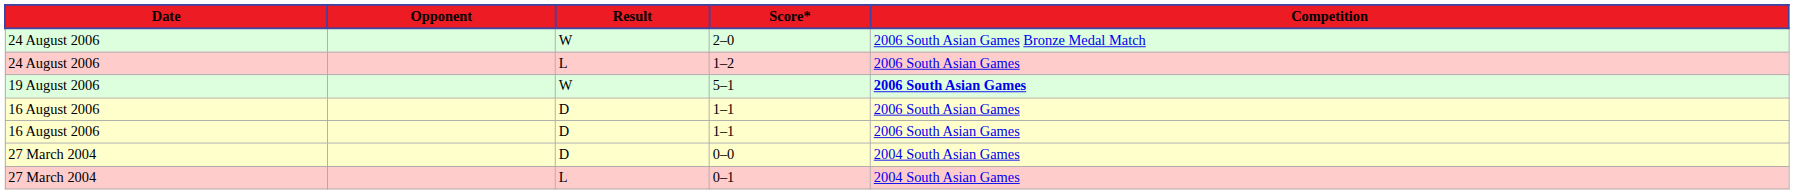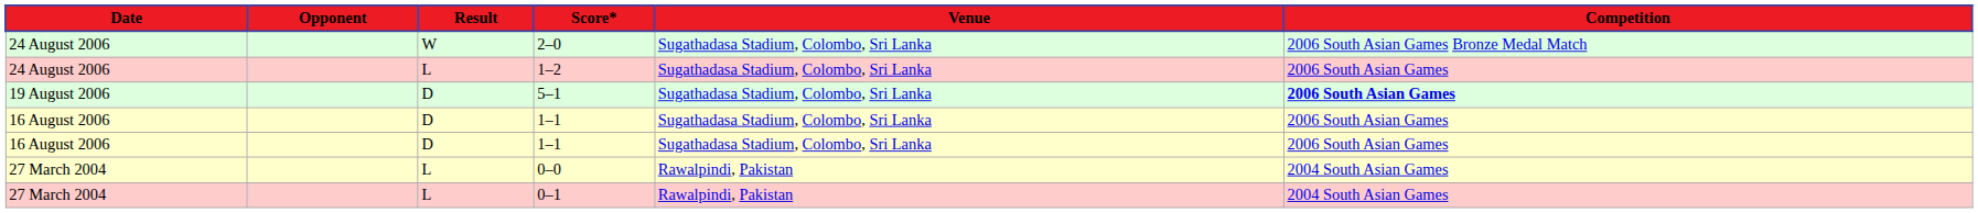 <table width=100% class="wikitable">
 <tr>
 <th style="background:#ED1C24;border: 2px solid #3F43A4;"><span>Date</span></th>
 <th style="background:#ED1C24;border: 2px solid #3F43A4;"><span>Opponent</span></th>
 <th style="background:#ED1C24;border: 2px solid #3F43A4;"><span>Result</span></th>
 <th style="background:#ED1C24;border: 2px solid #3F43A4;"><span>Score*</span></th>
+<th style="background:#ED1C24;border: 2px solid #3F43A4;"><span>Venue</span></th>
 <th style="background:#ED1C24;border: 2px solid #3F43A4;"><span>Competition</span></th>
 </tr>
 <tr bgcolor=#dfd>
 <td>24 August 2006</td>
 <td></td>
 <td>W</td>
 <td>2–0</td>
+<td> <a href='#'>Sugathadasa Stadium</a>, <a href='#'>Colombo</a>, <a href='#'>Sri Lanka</a></td>
 <td><a href='#'>2006 South Asian Games</a> <a href='#'>Bronze Medal Match</a></td>
 </tr>
 <tr bgcolor=#FFCCCC>
 <td>24 August 2006</td>
 <td></td>
 <td>L</td>
 <td>1–2</td>
+<td> <a href='#'>Sugathadasa Stadium</a>, <a href='#'>Colombo</a>, <a href='#'>Sri Lanka</a></td>
 <td><a href='#'>2006 South Asian Games</a></td>
 </tr>
 <tr bgcolor=#dfd>
 <td>19 August 2006</td>
 <td></td>
-<td>W</td>
+<td>D</td>
 <td>5–1</td>
+<td> <a href='#'>Sugathadasa Stadium</a>, <a href='#'>Colombo</a>, <a href='#'>Sri Lanka</a></td>
 <td><strong><a href='#'>2006 South Asian Games</a></strong></td>
 </tr>
 <tr bgcolor=#FFFFCC>
 <td>16 August 2006</td>
 <td></td>
 <td>D</td>
 <td>1–1</td>
+<td> <a href='#'>Sugathadasa Stadium</a>, <a href='#'>Colombo</a>, <a href='#'>Sri Lanka</a></td>
 <td><a href='#'>2006 South Asian Games</a></td>
 </tr>
 <tr bgcolor=#FFFFCC>
 <td>16 August 2006</td>
 <td></td>
 <td>D</td>
 <td>1–1</td>
+<td> <a href='#'>Sugathadasa Stadium</a>, <a href='#'>Colombo</a>, <a href='#'>Sri Lanka</a></td>
 <td><a href='#'>2006 South Asian Games</a></td>
 </tr>
 <tr bgcolor=#FFFFCC>
 <td>27 March 2004</td>
 <td></td>
-<td>D</td>
+<td>L</td>
 <td>0–0</td>
+<td> <a href='#'>Rawalpindi</a>, <a href='#'>Pakistan</a></td>
 <td><a href='#'>2004 South Asian Games</a></td>
 </tr>
 <tr bgcolor=#FFCCCC>
 <td>27 March 2004</td>
 <td></td>
 <td>L</td>
 <td>0–1</td>
+<td> <a href='#'>Rawalpindi</a>, <a href='#'>Pakistan</a></td>
 <td><a href='#'>2004 South Asian Games</a></td>
 </tr>
 </table>
